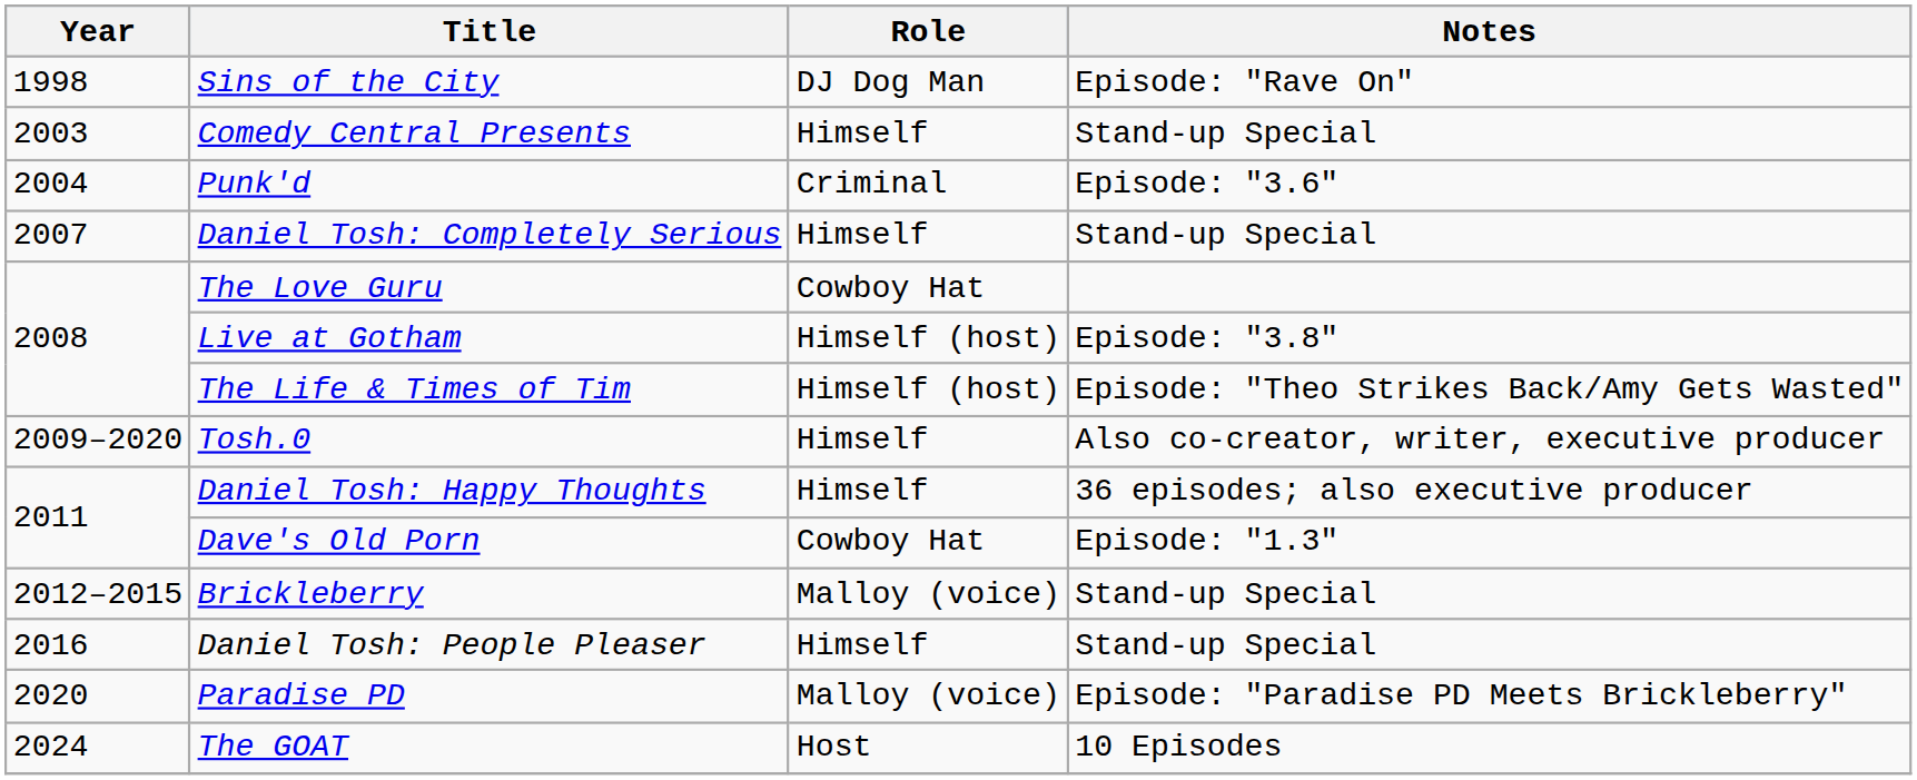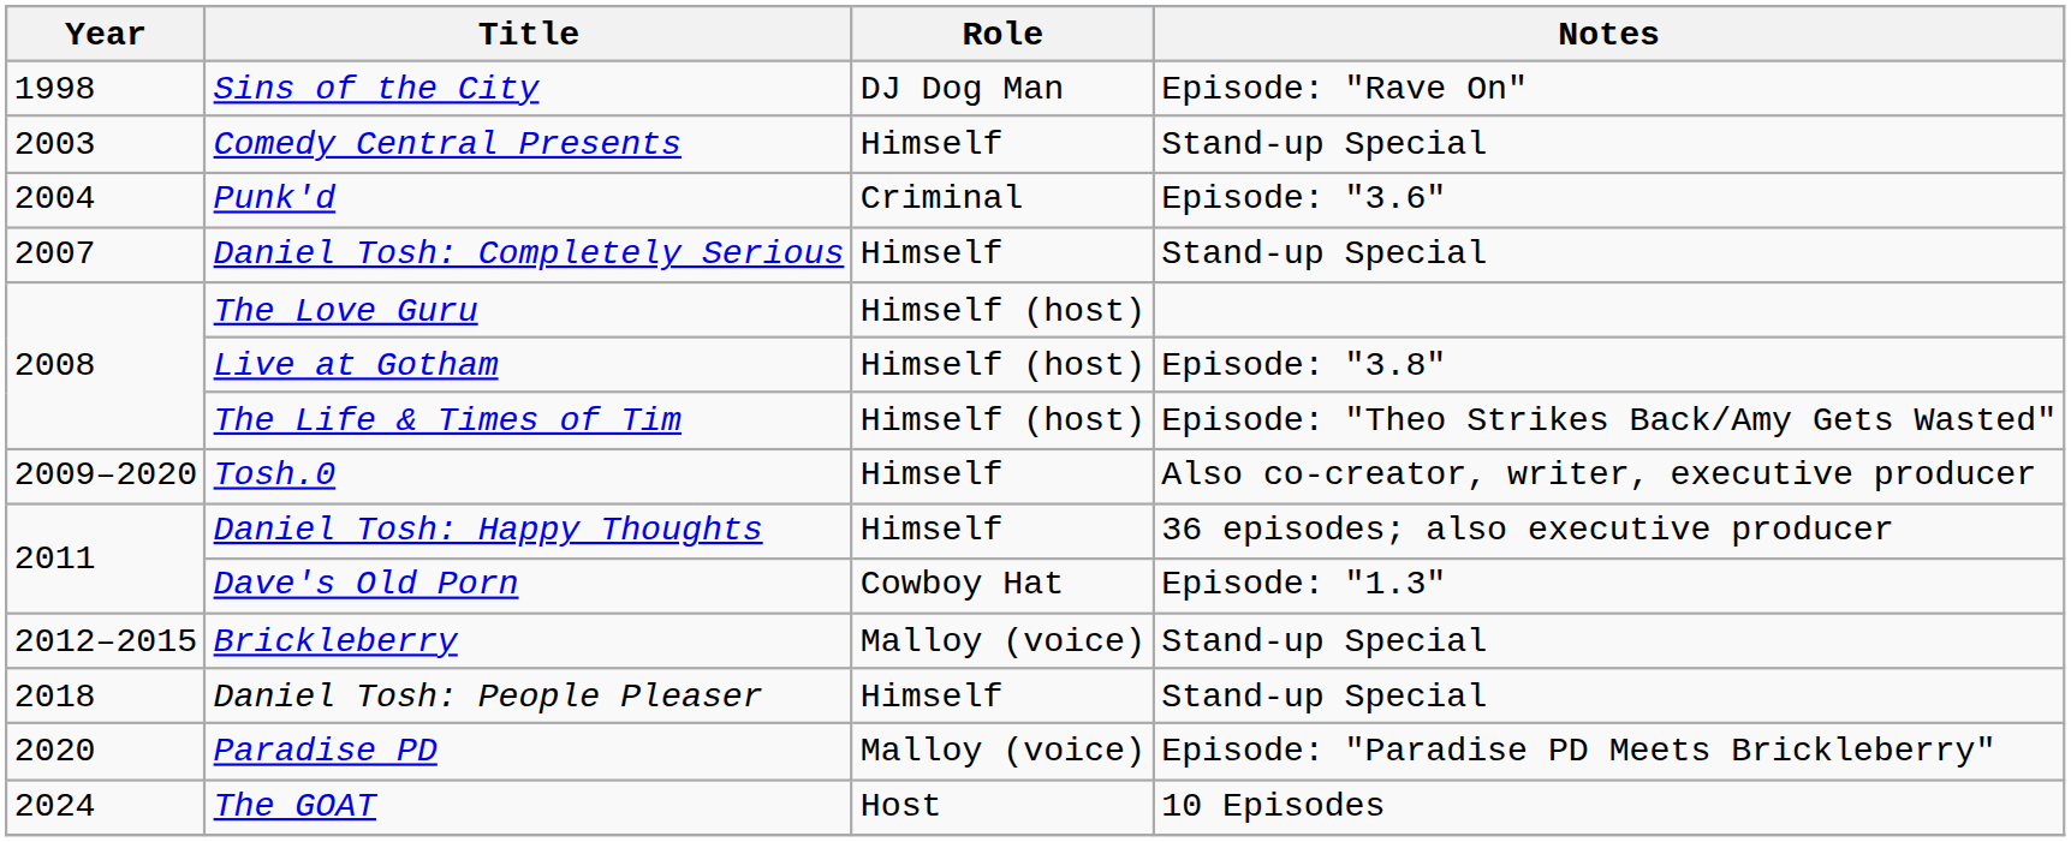 <table class="wikitable" style="margin:1em 0;">
 <tr style="background:#b0c4de;">
 <th>Year</th>
 <th>Title</th>
 <th>Role</th>
 <th>Notes</th>
 </tr>
 <tr>
 <td>1998</td>
 <td><em><a href='#'>Sins of the City</a></em></td>
 <td>DJ Dog Man</td>
 <td>Episode: "Rave On"</td>
 </tr>
 <tr>
 <td>2003</td>
 <td><em><a href='#'>Comedy Central Presents</a></em></td>
 <td>Himself</td>
 <td>Stand-up Special</td>
 </tr>
 <tr>
 <td>2004</td>
 <td><em><a href='#'>Punk'd</a></em></td>
 <td>Criminal</td>
 <td>Episode: "3.6"</td>
 </tr>
 <tr>
 <td>2007</td>
 <td><em><a href='#'>Daniel Tosh: Completely Serious</a></em></td>
 <td>Himself</td>
 <td>Stand-up Special</td>
 </tr>
 <tr>
 <td rowspan="3">2008</td>
 <td><em><a href='#'>The Love Guru</a></em></td>
-<td>Cowboy Hat</td>
+<td>Himself (host)</td>
 <td></td>
 </tr>
 <tr>
 <td><em><a href='#'>Live at Gotham</a></em></td>
 <td>Himself (host)</td>
 <td>Episode: "3.8"</td>
 </tr>
 <tr>
 <td><em><a href='#'>The Life & Times of Tim</a></em></td>
 <td>Himself (host)</td>
 <td>Episode: "Theo Strikes Back/Amy Gets Wasted"</td>
 </tr>
 <tr>
 <td>2009–2020</td>
 <td><em><a href='#'>Tosh.0</a></em></td>
 <td>Himself</td>
 <td>Also co-creator, writer, executive producer</td>
 </tr>
 <tr>
 <td rowspan="2">2011</td>
 <td><em><a href='#'>Daniel Tosh: Happy Thoughts</a></em></td>
 <td>Himself</td>
 <td>36 episodes; also executive producer</td>
 </tr>
 <tr>
 <td><em><a href='#'>Dave's Old Porn</a></em></td>
 <td>Cowboy Hat</td>
 <td>Episode: "1.3"</td>
 </tr>
 <tr>
 <td>2012–2015</td>
 <td><em><a href='#'>Brickleberry</a></em></td>
 <td>Malloy (voice)</td>
 <td>Stand-up Special</td>
 </tr>
 <tr>
-<td>2016</td>
+<td>2018</td>
 <td><em>Daniel Tosh: People Pleaser</em></td>
 <td>Himself</td>
 <td>Stand-up Special</td>
 </tr>
 <tr>
 <td>2020</td>
 <td><em><a href='#'>Paradise PD</a></em></td>
 <td>Malloy (voice)</td>
 <td>Episode: "Paradise PD Meets Brickleberry"</td>
 </tr>
 <tr>
 <td>2024</td>
 <td><em><a href='#'>The GOAT</a></em></td>
 <td>Host</td>
 <td>10 Episodes</td>
 </tr>
 <tr>
 </tr>
 </table>
